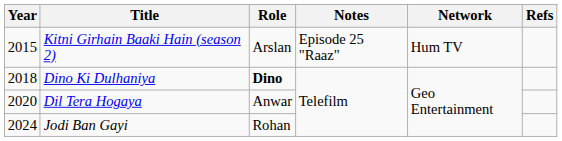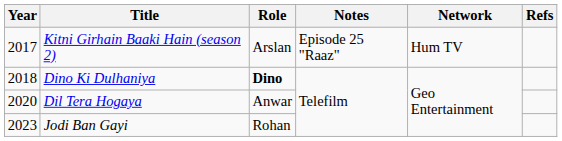 <table class="wikitable sortable plainrowheaders">
 <tr style="text-align:center;">
 <th scope="col">Year</th>
 <th scope="col">Title</th>
 <th scope="col">Role</th>
 <th scope="col">Notes</th>
 <th>Network</th>
 <th>Refs</th>
 </tr>
 <tr>
-<td>2015</td>
+<td>2017</td>
 <td><em><a href='#'>Kitni Girhain Baaki Hain (season 2)</a></em></td>
 <td>Arslan</td>
 <td>Episode 25 "Raaz"</td>
 <td>Hum TV</td>
 <td></td>
 </tr>
 <tr>
 <td>2018</td>
 <td><em><a href='#'>Dino Ki Dulhaniya</a></em></td>
 <td><strong>Dino</strong></td>
 <td rowspan="3">Telefilm</td>
 <td rowspan="3">Geo Entertainment</td>
 <td></td>
 </tr>
 <tr>
 <td>2020</td>
 <td><em><a href='#'>Dil Tera Hogaya</a></em></td>
 <td>Anwar</td>
 <td></td>
 </tr>
 <tr>
-<td>2024</td>
+<td>2023</td>
 <td><em>Jodi Ban Gayi</em></td>
 <td>Rohan</td>
 <td></td>
 </tr>
 </table>
